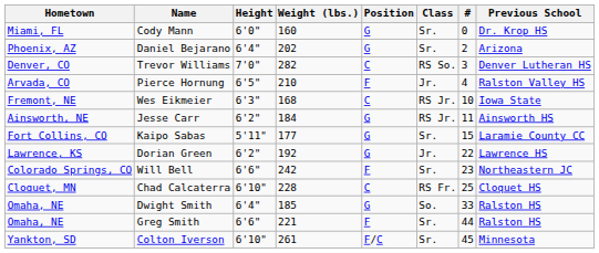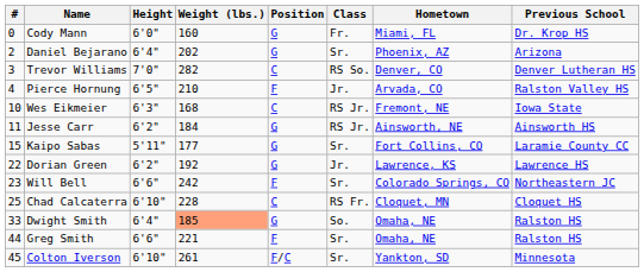 <table class="wikitable" style="font-size: 90%">
 <tr>
-<th>Hometown</th>
+<th>#</th>
 <th>Name</th>
 <th>Height</th>
 <th>Weight (lbs.)</th>
 <th>Position</th>
 <th>Class</th>
-<th>#</th>
+<th>Hometown</th>
 <th>Previous School</th>
 </tr>
 <tr>
-<td><a href='#'>Miami, FL</a></td>
+<td>0</td>
 <td>Cody Mann</td>
 <td>6'0"</td>
 <td>160</td>
 <td><a href='#'>G</a></td>
-<td>Sr.</td>
-<td>0</td>
+<td>Fr.</td>
+<td><a href='#'>Miami, FL</a></td>
 <td><a href='#'>Dr. Krop HS</a></td>
 </tr>
 <tr>
-<td><a href='#'>Phoenix, AZ</a></td>
+<td>2</td>
 <td>Daniel Bejarano</td>
 <td>6'4"</td>
 <td>202</td>
 <td><a href='#'>G</a></td>
 <td>Sr.</td>
-<td>2</td>
+<td><a href='#'>Phoenix, AZ</a></td>
 <td><a href='#'>Arizona</a></td>
 </tr>
 <tr>
-<td><a href='#'>Denver, CO</a></td>
+<td>3</td>
 <td>Trevor Williams</td>
 <td>7'0"</td>
 <td>282</td>
 <td><a href='#'>C</a></td>
 <td>RS So.</td>
-<td>3</td>
+<td><a href='#'>Denver, CO</a></td>
 <td><a href='#'>Denver Lutheran HS</a></td>
 </tr>
 <tr>
-<td><a href='#'>Arvada, CO</a></td>
+<td>4</td>
 <td>Pierce Hornung</td>
 <td>6'5"</td>
 <td>210</td>
 <td><a href='#'>F</a></td>
 <td>Jr.</td>
-<td>4</td>
+<td><a href='#'>Arvada, CO</a></td>
 <td><a href='#'>Ralston Valley HS</a></td>
 </tr>
 <tr>
-<td><a href='#'>Fremont, NE</a></td>
+<td>10</td>
 <td>Wes Eikmeier</td>
 <td>6'3"</td>
 <td>168</td>
 <td><a href='#'>C</a></td>
 <td>RS Jr.</td>
-<td>10</td>
+<td><a href='#'>Fremont, NE</a></td>
 <td><a href='#'>Iowa State</a></td>
 </tr>
 <tr>
-<td><a href='#'>Ainsworth, NE</a></td>
+<td>11</td>
 <td>Jesse Carr</td>
 <td>6'2"</td>
 <td>184</td>
 <td><a href='#'>G</a></td>
 <td>RS Jr.</td>
-<td>11</td>
+<td><a href='#'>Ainsworth, NE</a></td>
 <td><a href='#'>Ainsworth HS</a></td>
 </tr>
 <tr>
-<td><a href='#'>Fort Collins, CO</a></td>
+<td>15</td>
 <td>Kaipo Sabas</td>
 <td>5'11"</td>
 <td>177</td>
 <td><a href='#'>G</a></td>
 <td>Sr.</td>
-<td>15</td>
+<td><a href='#'>Fort Collins, CO</a></td>
 <td><a href='#'>Laramie County CC</a></td>
 </tr>
 <tr>
-<td><a href='#'>Lawrence, KS</a></td>
+<td>22</td>
 <td>Dorian Green</td>
 <td>6'2"</td>
 <td>192</td>
 <td><a href='#'>G</a></td>
 <td>Jr.</td>
-<td>22</td>
+<td><a href='#'>Lawrence, KS</a></td>
 <td><a href='#'>Lawrence HS</a></td>
 </tr>
 <tr>
-<td><a href='#'>Colorado Springs, CO</a></td>
+<td>23</td>
 <td>Will Bell</td>
 <td>6'6"</td>
 <td>242</td>
 <td><a href='#'>F</a></td>
 <td>Sr.</td>
-<td>23</td>
+<td><a href='#'>Colorado Springs, CO</a></td>
 <td><a href='#'>Northeastern JC</a></td>
 </tr>
 <tr>
-<td><a href='#'>Cloquet, MN</a></td>
+<td>25</td>
 <td>Chad Calcaterra</td>
 <td>6'10"</td>
 <td>228</td>
 <td><a href='#'>C</a></td>
 <td>RS Fr.</td>
-<td>25</td>
+<td><a href='#'>Cloquet, MN</a></td>
 <td><a href='#'>Cloquet HS</a></td>
 </tr>
 <tr>
-<td><a href='#'>Omaha, NE</a></td>
+<td>33</td>
 <td>Dwight Smith</td>
 <td>6'4"</td>
-<td>185</td>
+<td style="background: lightsalmon;">185</td>
 <td><a href='#'>G</a></td>
 <td>So.</td>
-<td>33</td>
+<td><a href='#'>Omaha, NE</a></td>
 <td><a href='#'>Ralston HS</a></td>
 </tr>
 <tr>
-<td><a href='#'>Omaha, NE</a></td>
+<td>44</td>
 <td>Greg Smith</td>
 <td>6'6"</td>
 <td>221</td>
 <td><a href='#'>F</a></td>
 <td>Sr.</td>
-<td>44</td>
+<td><a href='#'>Omaha, NE</a></td>
 <td><a href='#'>Ralston HS</a></td>
 </tr>
 <tr>
-<td><a href='#'>Yankton, SD</a></td>
+<td>45</td>
 <td><a href='#'>Colton Iverson</a></td>
 <td>6'10"</td>
 <td>261</td>
 <td><a href='#'>F</a>/<a href='#'>C</a></td>
 <td>Sr.</td>
-<td>45</td>
+<td><a href='#'>Yankton, SD</a></td>
 <td><a href='#'>Minnesota</a></td>
 </tr>
 </table>
